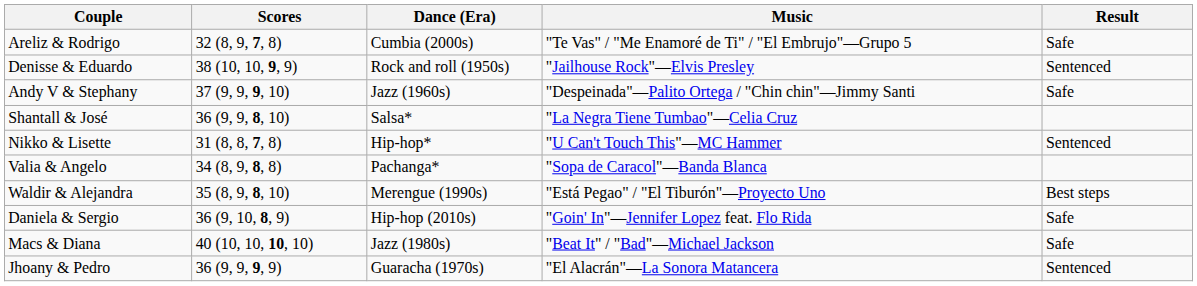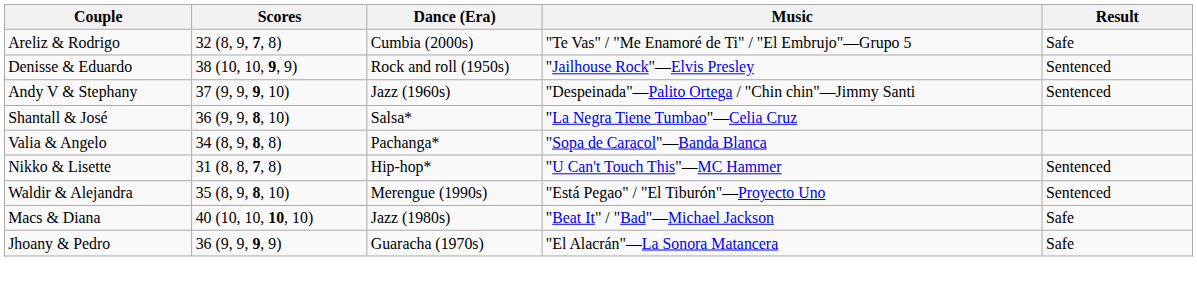 <table class="wikitable sortable" style="width:95%; white-space:nowrap;">
 <tr>
 <th style="width:15%;">Couple</th>
 <th style="width:14%;">Scores</th>
 <th style="width:14%;">Dance (Era)</th>
 <th style="width:40%;">Music</th>
 <th style="width:12%;">Result</th>
 </tr>
 <tr>
 <td>Areliz & Rodrigo</td>
 <td>32 (8, 9, <strong>7</strong>, 8)</td>
 <td>Cumbia (2000s)</td>
 <td>"Te Vas" / "Me Enamoré de Ti" / "El Embrujo"—Grupo 5</td>
 <td>Safe</td>
 </tr>
 <tr>
 <td>Denisse & Eduardo</td>
 <td>38 (10, 10, <strong>9</strong>, 9)</td>
 <td>Rock and roll (1950s)</td>
 <td>"<a href='#'>Jailhouse Rock</a>"—<a href='#'>Elvis Presley</a></td>
 <td>Sentenced</td>
 </tr>
 <tr>
 <td>Andy V & Stephany</td>
 <td>37 (9, 9, <strong>9</strong>, 10)</td>
 <td>Jazz (1960s)</td>
 <td>"Despeinada"—<a href='#'>Palito Ortega</a> / "Chin chin"—Jimmy Santi</td>
-<td>Safe</td>
+<td>Sentenced</td>
 </tr>
 <tr>
 <td>Shantall & José</td>
 <td>36 (9, 9, <strong>8</strong>, 10)</td>
 <td>Salsa*</td>
 <td>"<a href='#'>La Negra Tiene Tumbao</a>"—<a href='#'>Celia Cruz</a></td>
+<td></td>
+</tr>
+<tr>
+<td>Valia & Angelo</td>
+<td>34 (8, 9, <strong>8</strong>, 8)</td>
+<td>Pachanga*</td>
+<td>"<a href='#'>Sopa de Caracol</a>"—<a href='#'>Banda Blanca</a></td>
 <td></td>
 </tr>
 <tr>
 <td>Nikko & Lisette</td>
 <td>31 (8, 8, <strong>7</strong>, 8)</td>
 <td>Hip-hop*</td>
 <td>"<a href='#'>U Can't Touch This</a>"—<a href='#'>MC Hammer</a></td>
 <td>Sentenced</td>
 </tr>
 <tr>
-<td>Valia & Angelo</td>
-<td>34 (8, 9, <strong>8</strong>, 8)</td>
-<td>Pachanga*</td>
-<td>"<a href='#'>Sopa de Caracol</a>"—<a href='#'>Banda Blanca</a></td>
-<td></td>
-</tr>
-<tr>
 <td>Waldir & Alejandra</td>
 <td>35 (8, 9, <strong>8</strong>, 10)</td>
 <td>Merengue (1990s)</td>
 <td>"Está Pegao" / "El Tiburón"—<a href='#'>Proyecto Uno</a></td>
-<td>Best steps</td>
-</tr>
-<tr>
-<td>Daniela & Sergio</td>
-<td>36 (9, 10, <strong>8</strong>, 9)</td>
-<td>Hip-hop (2010s)</td>
-<td>"<a href='#'>Goin' In</a>"—<a href='#'>Jennifer Lopez</a> feat. <a href='#'>Flo Rida</a></td>
-<td>Safe</td>
+<td>Sentenced</td>
 </tr>
 <tr>
 <td>Macs & Diana</td>
 <td>40 (10, 10, <strong>10</strong>, 10)</td>
 <td>Jazz (1980s)</td>
 <td>"<a href='#'>Beat It</a>" / "<a href='#'>Bad</a>"—<a href='#'>Michael Jackson</a></td>
 <td>Safe</td>
 </tr>
 <tr>
 <td>Jhoany & Pedro</td>
 <td>36 (9, 9, <strong>9</strong>, 9)</td>
 <td>Guaracha (1970s)</td>
 <td>"El Alacrán"—<a href='#'>La Sonora Matancera</a></td>
-<td>Sentenced</td>
+<td>Safe</td>
 </tr>
 </table>
